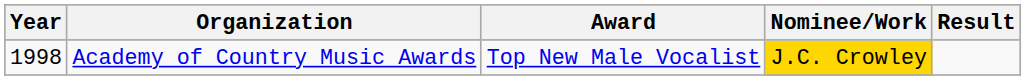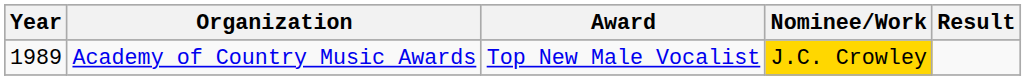 <table class="wikitable">
 <tr>
 <th>Year</th>
 <th>Organization</th>
 <th>Award</th>
 <th>Nominee/Work</th>
 <th>Result</th>
 </tr>
 <tr>
-<td>1998</td>
+<td>1989</td>
 <td><a href='#'>Academy of Country Music Awards</a></td>
 <td><a href='#'>Top New Male Vocalist</a></td>
 <td style="background: gold;">J.C. Crowley</td>
 <td></td>
 </tr>
 </table>
